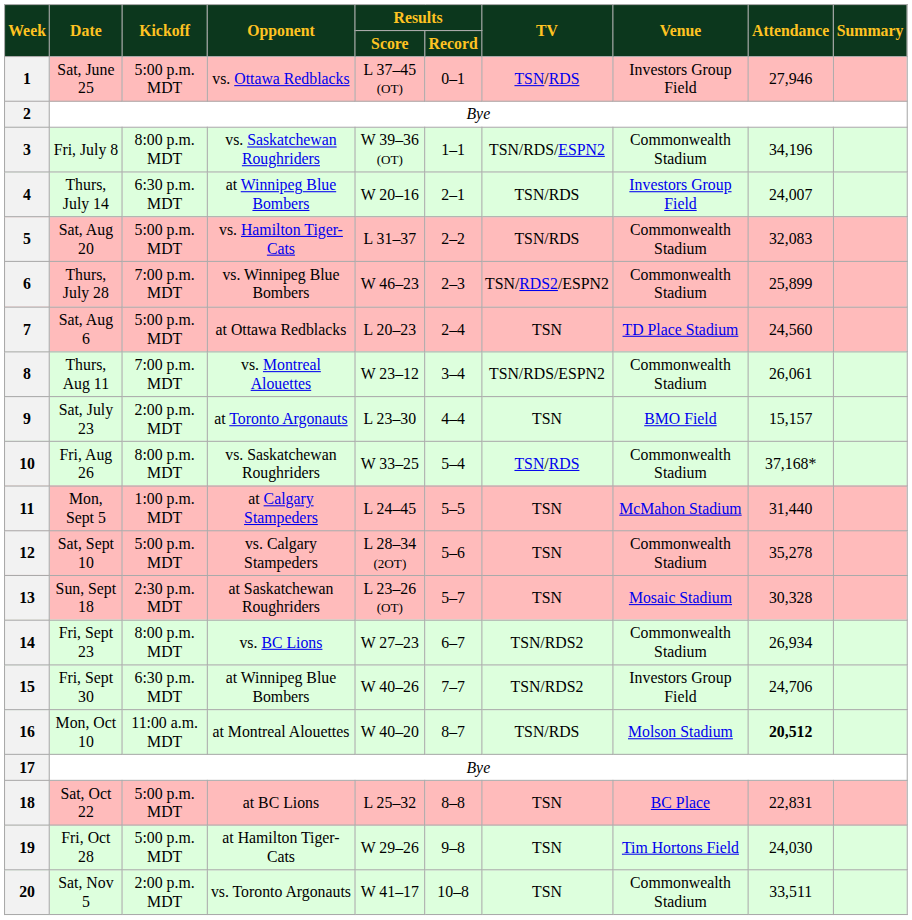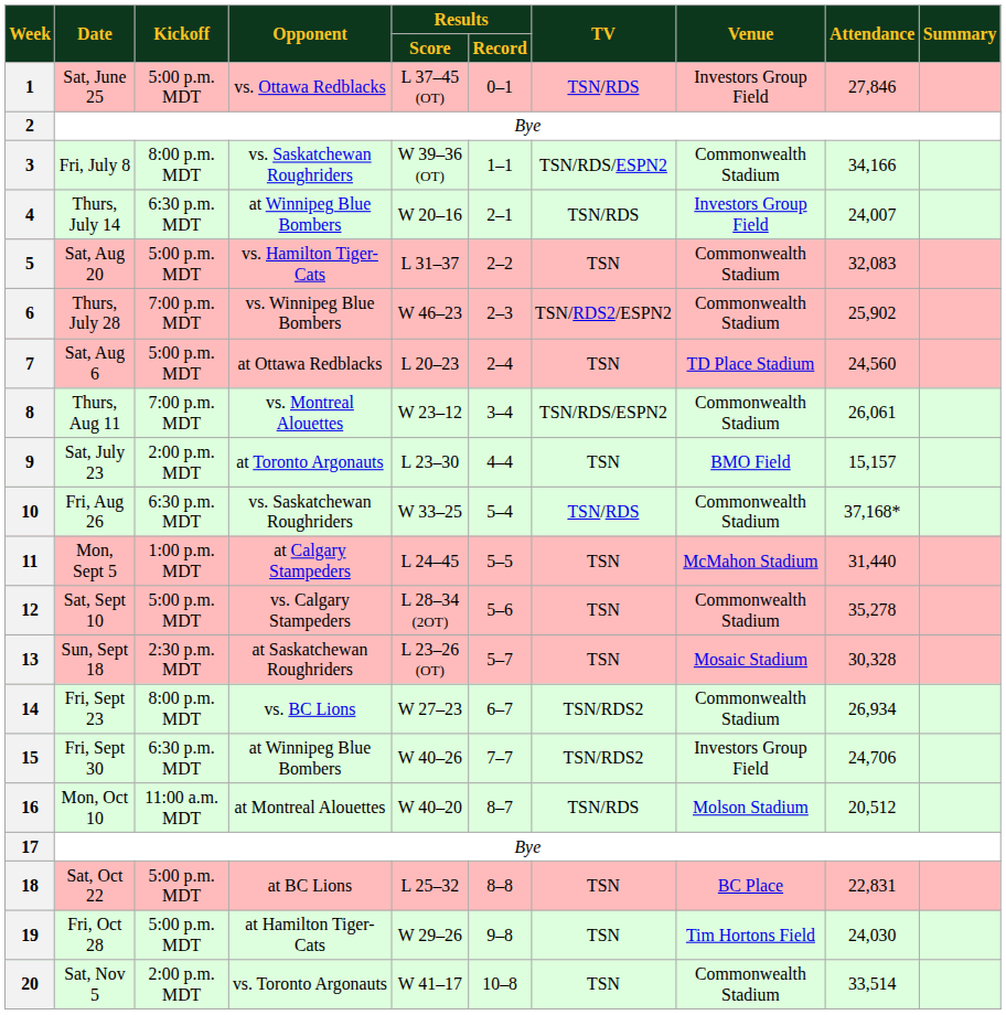 <table class="wikitable" style="font-size: 95%;">
 <tr>
 <th style="background:#0C371D;color:#ffc322;" rowspan=2>Week</th>
 <th style="background:#0C371D;color:#ffc322;" rowspan=2>Date</th>
 <th style="background:#0C371D;color:#ffc322;" rowspan=2>Kickoff</th>
 <th style="background:#0C371D;color:#ffc322;" rowspan=2>Opponent</th>
 <th style="background:#0C371D;color:#ffc322;" colspan=2>Results</th>
 <th style="background:#0C371D;color:#ffc322;" rowspan=2>TV</th>
 <th style="background:#0C371D;color:#ffc322;" rowspan=2>Venue</th>
 <th style="background:#0C371D;color:#ffc322;" rowspan=2>Attendance</th>
 <th style="background:#0C371D;color:#ffc322;" rowspan=2>Summary</th>
 </tr>
 <tr>
 <th style="background:#0C371D;color:#ffc322;">Score</th>
 <th style="background:#0C371D;color:#ffc322;">Record</th>
 </tr>
 <tr align="center" bgcolor="#ffbbbb">
 <th align="center"><strong>1</strong></th>
 <td align="center">Sat, June 25</td>
 <td align="center">5:00 p.m. MDT</td>
 <td align="center">vs. <a href='#'>Ottawa Redblacks</a></td>
 <td align="center">L 37–45 <small>(OT)</small></td>
 <td align="center">0–1</td>
 <td align="center"><a href='#'>TSN</a>/<a href='#'>RDS</a></td>
 <td align="center">Investors Group Field</td>
-<td align="center">27,946</td>
+<td align="center">27,846</td>
 <td align="center"></td>
 </tr>
 <tr align="center" bgcolor="#ffffff">
 <th align="center"><strong>2</strong></th>
 <td colspan=9 align="center" valign="middle"><em>Bye</em></td>
 </tr>
 <tr align="center" bgcolor="#ddffdd">
 <th align="center"><strong>3</strong></th>
 <td align="center">Fri, July 8</td>
 <td align="center">8:00 p.m. MDT</td>
 <td align="center">vs. <a href='#'>Saskatchewan Roughriders</a></td>
 <td align="center">W 39–36 <small>(OT)</small></td>
 <td align="center">1–1</td>
 <td align="center">TSN/RDS/<a href='#'>ESPN2</a></td>
 <td align="center">Commonwealth Stadium</td>
-<td align="center">34,196</td>
+<td align="center">34,166</td>
 <td align="center"></td>
 </tr>
 <tr align="center" bgcolor="#ddffdd">
 <th align="center"><strong>4</strong></th>
 <td align="center">Thurs, July 14</td>
 <td align="center">6:30 p.m. MDT</td>
 <td align="center">at <a href='#'>Winnipeg Blue Bombers</a></td>
 <td align="center">W 20–16</td>
 <td align="center">2–1</td>
 <td align="center">TSN/RDS</td>
 <td align="center"><a href='#'>Investors Group Field</a></td>
 <td align="center">24,007</td>
 <td align="center"></td>
 </tr>
 <tr align="center" bgcolor="#ffbbbb">
 <th align="center"><strong>5</strong></th>
 <td align="center">Sat, Aug 20</td>
 <td align="center">5:00 p.m. MDT</td>
 <td align="center">vs. <a href='#'>Hamilton Tiger-Cats</a></td>
 <td align="center">L 31–37</td>
 <td align="center">2–2</td>
-<td align="center">TSN/RDS</td>
+<td align="center">TSN</td>
 <td align="center">Commonwealth Stadium</td>
 <td align="center">32,083</td>
 <td align="center"></td>
 </tr>
 <tr align="center" bgcolor="#ffbbbb">
 <th align="center"><strong>6</strong></th>
 <td align="center">Thurs, July 28</td>
 <td align="center">7:00 p.m. MDT</td>
 <td align="center">vs. Winnipeg Blue Bombers</td>
 <td align="center">W 46–23</td>
 <td align="center">2–3</td>
 <td align="center">TSN/<a href='#'>RDS2</a>/ESPN2</td>
 <td align="center">Commonwealth Stadium</td>
-<td align="center">25,899</td>
+<td align="center">25,902</td>
 <td align="center"></td>
 </tr>
 <tr align="center" bgcolor="#ffbbbb">
 <th align="center"><strong>7</strong></th>
 <td align="center">Sat, Aug 6</td>
 <td align="center">5:00 p.m. MDT</td>
 <td align="center">at Ottawa Redblacks</td>
 <td align="center">L 20–23</td>
 <td align="center">2–4</td>
 <td align="center">TSN</td>
 <td align="center"><a href='#'>TD Place Stadium</a></td>
 <td align="center">24,560</td>
 <td align="center"></td>
 </tr>
 <tr align="center" bgcolor="#ddffdd">
 <th align="center"><strong>8</strong></th>
 <td align="center">Thurs, Aug 11</td>
 <td align="center">7:00 p.m. MDT</td>
 <td align="center">vs. <a href='#'>Montreal Alouettes</a></td>
 <td align="center">W 23–12</td>
 <td align="center">3–4</td>
 <td align="center">TSN/RDS/ESPN2</td>
 <td align="center">Commonwealth Stadium</td>
 <td align="center">26,061</td>
 <td align="center"></td>
 </tr>
 <tr align="center" bgcolor="#ddffdd">
 <th align="center"><strong>9</strong></th>
 <td align="center">Sat, July 23</td>
 <td align="center">2:00 p.m. MDT</td>
 <td align="center">at <a href='#'>Toronto Argonauts</a></td>
 <td align="center">L 23–30</td>
 <td align="center">4–4</td>
 <td align="center">TSN</td>
 <td align="center"><a href='#'>BMO Field</a></td>
 <td align="center">15,157</td>
 <td align="center"></td>
 </tr>
 <tr align="center" bgcolor="#ddffdd">
 <th align="center"><strong>10</strong></th>
 <td align="center">Fri, Aug 26</td>
-<td align="center">8:00 p.m. MDT</td>
+<td align="center">6:30 p.m. MDT</td>
 <td align="center">vs. Saskatchewan Roughriders</td>
 <td align="center">W 33–25</td>
 <td align="center">5–4</td>
 <td align="center"><a href='#'>TSN</a>/<a href='#'>RDS</a></td>
 <td align="center">Commonwealth Stadium</td>
 <td align="center">37,168*</td>
 <td align="center"></td>
 </tr>
 <tr align="center" bgcolor="#ffbbbb">
 <th align="center"><strong>11</strong></th>
 <td align="center">Mon, Sept 5</td>
 <td align="center">1:00 p.m. MDT</td>
 <td align="center">at <a href='#'>Calgary Stampeders</a></td>
 <td align="center">L 24–45</td>
 <td align="center">5–5</td>
 <td align="center">TSN</td>
 <td align="center"><a href='#'>McMahon Stadium</a></td>
 <td align="center">31,440</td>
 <td align="center"></td>
 </tr>
 <tr align="center" bgcolor="#ffbbbb">
 <th align="center"><strong>12</strong></th>
 <td align="center">Sat, Sept 10</td>
 <td align="center">5:00 p.m. MDT</td>
 <td align="center">vs. Calgary Stampeders</td>
 <td align="center">L 28–34 <small>(2OT)</small></td>
 <td align="center">5–6</td>
 <td align="center">TSN</td>
 <td align="center">Commonwealth Stadium</td>
 <td align="center">35,278</td>
 <td align="center"></td>
 </tr>
 <tr align="center" bgcolor="#ffbbbb">
 <th align="center"><strong>13</strong></th>
 <td align="center">Sun, Sept 18</td>
 <td align="center">2:30 p.m. MDT</td>
 <td align="center">at Saskatchewan Roughriders</td>
 <td align="center">L 23–26 <small>(OT)</small></td>
 <td align="center">5–7</td>
 <td align="center">TSN</td>
 <td align="center"><a href='#'>Mosaic Stadium</a></td>
 <td align="center">30,328</td>
 <td align="center"></td>
 </tr>
 <tr align="center" bgcolor="#ddffdd">
 <th align="center"><strong>14</strong></th>
 <td align="center">Fri, Sept 23</td>
 <td align="center">8:00 p.m. MDT</td>
 <td align="center">vs. <a href='#'>BC Lions</a></td>
 <td align="center">W 27–23</td>
 <td align="center">6–7</td>
 <td align="center">TSN/RDS2</td>
 <td align="center">Commonwealth Stadium</td>
 <td align="center">26,934</td>
 <td align="center"></td>
 </tr>
 <tr align="center" bgcolor="#ddffdd">
 <th align="center"><strong>15</strong></th>
 <td align="center">Fri, Sept 30</td>
 <td align="center">6:30 p.m. MDT</td>
 <td align="center">at Winnipeg Blue Bombers</td>
 <td align="center">W 40–26</td>
 <td align="center">7–7</td>
 <td align="center">TSN/RDS2</td>
 <td align="center">Investors Group Field</td>
 <td align="center">24,706</td>
 <td align="center"></td>
 </tr>
 <tr align="center" bgcolor="#ddffdd">
 <th align="center"><strong>16</strong></th>
 <td align="center">Mon, Oct 10</td>
 <td align="center">11:00 a.m. MDT</td>
 <td align="center">at Montreal Alouettes</td>
 <td align="center">W 40–20</td>
 <td align="center">8–7</td>
 <td align="center">TSN/RDS</td>
 <td align="center"><a href='#'>Molson Stadium</a></td>
-<td align="center"><strong>20,512</strong></td>
+<td align="center">20,512</td>
 <td align="center"></td>
 </tr>
 <tr align="center" bgcolor="#ffffff">
 <th align="center"><strong>17</strong></th>
 <td colspan=9 align="center" valign="middle"><em>Bye</em></td>
 </tr>
 <tr align="center" bgcolor="#ffbbbb">
 <th align="center"><strong>18</strong></th>
 <td align="center">Sat, Oct 22</td>
 <td align="center">5:00 p.m. MDT</td>
 <td align="center">at BC Lions</td>
 <td align="center">L 25–32</td>
 <td align="center">8–8</td>
 <td align="center">TSN</td>
 <td align="center"><a href='#'>BC Place</a></td>
 <td align="center">22,831</td>
 <td align="center"></td>
 </tr>
 <tr align="center" bgcolor="#ddffdd">
 <th align="center"><strong>19</strong></th>
 <td align="center">Fri, Oct 28</td>
 <td align="center">5:00 p.m. MDT</td>
 <td align="center">at Hamilton Tiger-Cats</td>
 <td align="center">W 29–26</td>
 <td align="center">9–8</td>
 <td align="center">TSN</td>
 <td align="center"><a href='#'>Tim Hortons Field</a></td>
 <td align="center">24,030</td>
 <td align="center"></td>
 </tr>
 <tr align="center" bgcolor="#ddffdd">
 <th align="center"><strong>20</strong></th>
 <td align="center">Sat, Nov 5</td>
 <td align="center">2:00 p.m. MDT</td>
 <td align="center">vs. Toronto Argonauts</td>
 <td align="center">W 41–17</td>
 <td align="center">10–8</td>
 <td align="center">TSN</td>
 <td align="center">Commonwealth Stadium</td>
-<td align="center">33,511</td>
+<td align="center">33,514</td>
 <td align="center"></td>
 </tr>
 </table>
